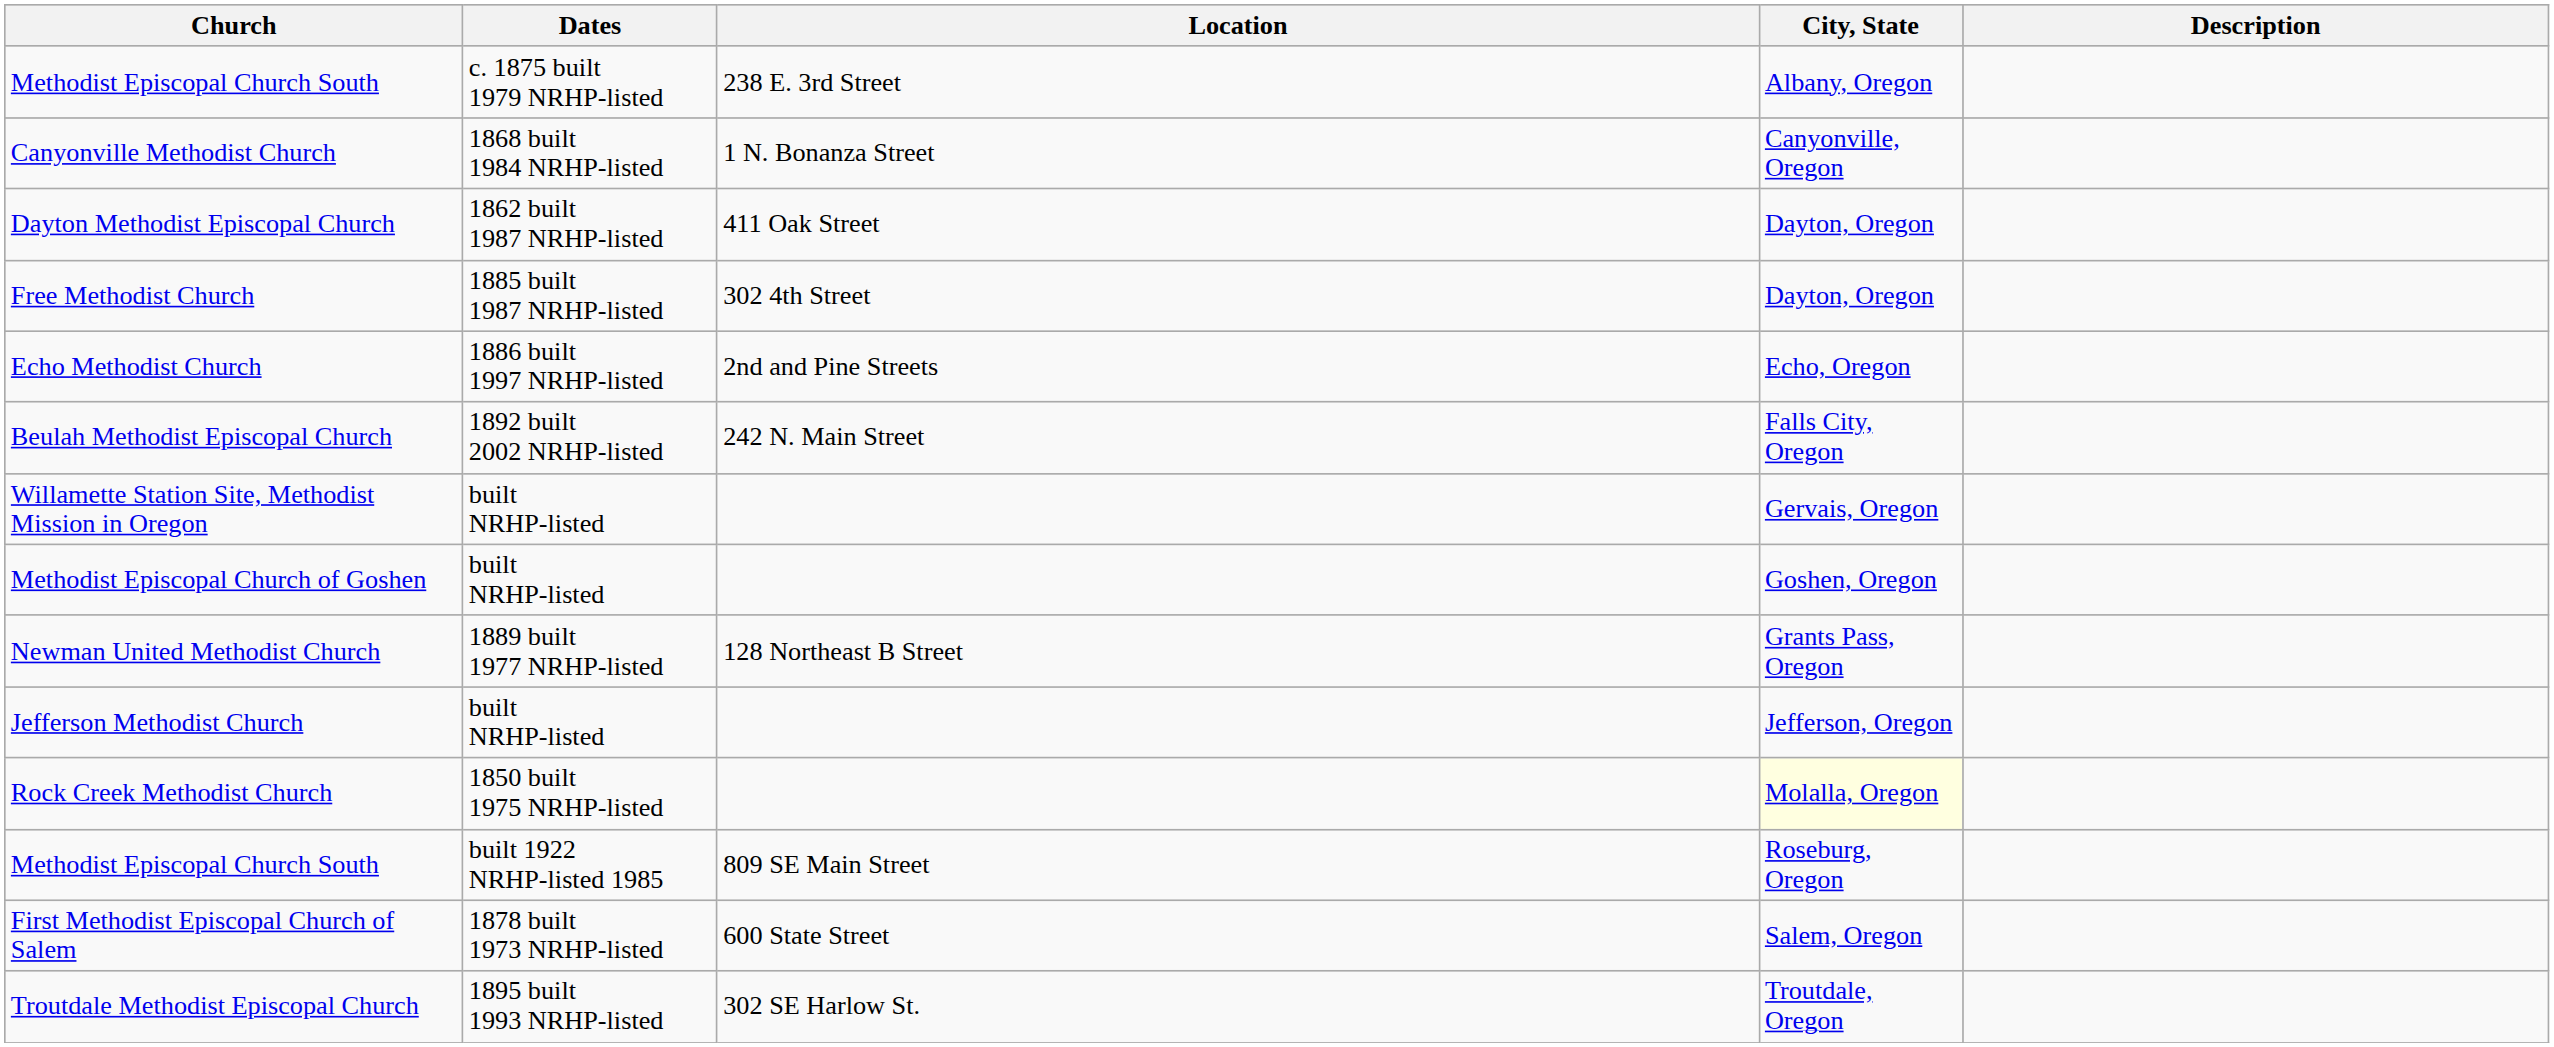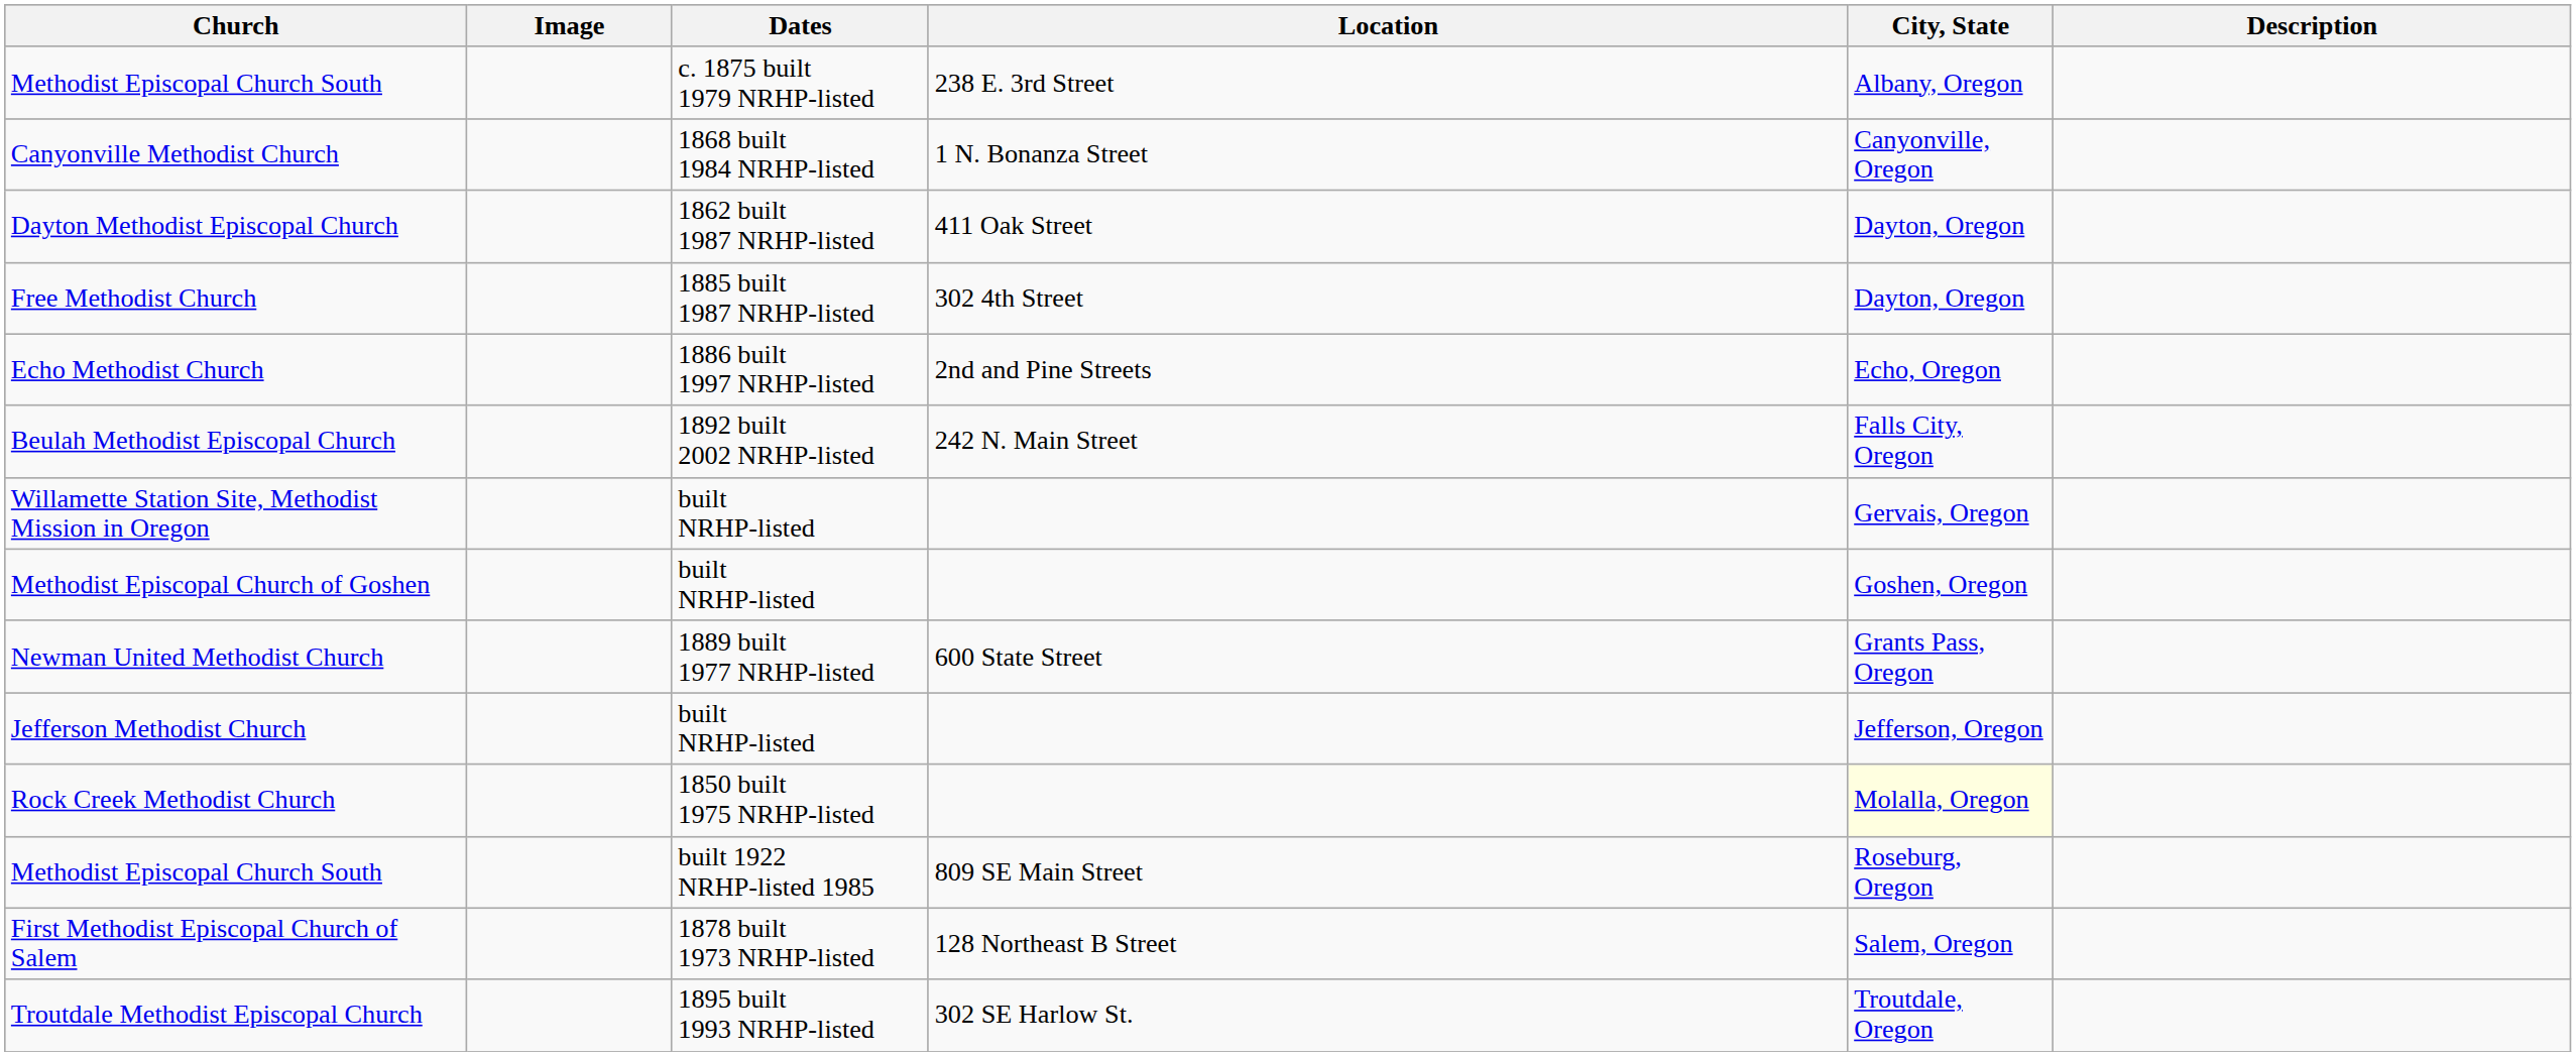 <table class="wikitable sortable" style="width:98%">
 <tr>
 <th style="width:18%;"><strong>Church</strong></th>
+<th style="width:8%;" class="unsortable"><strong>Image</strong></th>
 <th style="width:10%;"><strong>Dates</strong></th>
 <th><strong>Location</strong></th>
 <th style="width:8%;"><strong>City, State</strong></th>
 <th class="unsortable"><strong>Description</strong></th>
 </tr>
 <tr>
 <td><a href='#'>Methodist Episcopal Church South</a></td>
+<td></td>
 <td>c. 1875 built <br>1979 NRHP-listed</td>
 <td>238 E. 3rd Street<br><small></small></td>
 <td><a href='#'>Albany, Oregon</a></td>
 <td></td>
 </tr>
 <tr>
 <td><a href='#'>Canyonville Methodist Church</a></td>
+<td></td>
 <td>1868 built <br>1984 NRHP-listed</td>
 <td>1 N. Bonanza Street<br><small></small></td>
 <td><a href='#'>Canyonville, Oregon</a></td>
 <td></td>
 </tr>
 <tr>
 <td><a href='#'>Dayton Methodist Episcopal Church</a></td>
+<td></td>
 <td>1862 built <br>1987 NRHP-listed</td>
 <td>411 Oak Street<br><small></small></td>
 <td><a href='#'>Dayton, Oregon</a></td>
 <td></td>
 </tr>
 <tr>
 <td><a href='#'>Free Methodist Church</a></td>
+<td></td>
 <td>1885 built <br>1987 NRHP-listed</td>
 <td>302 4th Street</td>
 <td><a href='#'>Dayton, Oregon</a></td>
 <td></td>
 </tr>
 <tr>
 <td><a href='#'>Echo Methodist Church</a></td>
+<td></td>
 <td>1886 built <br>1997 NRHP-listed</td>
 <td>2nd and Pine Streets<br><small></small></td>
 <td><a href='#'>Echo, Oregon</a></td>
 <td></td>
 </tr>
 <tr>
 <td><a href='#'>Beulah Methodist Episcopal Church</a></td>
+<td></td>
 <td>1892 built <br>2002 NRHP-listed</td>
 <td>242 N. Main Street<br><small></small></td>
 <td><a href='#'>Falls City, Oregon</a></td>
 <td></td>
 </tr>
 <tr>
 <td><a href='#'>Willamette Station Site, Methodist Mission in Oregon</a></td>
+<td></td>
 <td>built<br> NRHP-listed</td>
 <td></td>
 <td><a href='#'>Gervais, Oregon</a></td>
 <td></td>
 </tr>
 <tr>
 <td><a href='#'>Methodist Episcopal Church of Goshen</a></td>
+<td></td>
 <td>built<br> NRHP-listed</td>
 <td></td>
 <td><a href='#'>Goshen, Oregon</a></td>
 <td></td>
 </tr>
 <tr>
 <td><a href='#'>Newman United Methodist Church</a></td>
+<td></td>
 <td>1889 built <br>1977 NRHP-listed</td>
-<td>128 Northeast B Street<br><small></small></td>
+<td>600 State Street<br><small></small></td>
 <td><a href='#'>Grants Pass, Oregon</a></td>
 <td></td>
 </tr>
 <tr>
 <td><a href='#'>Jefferson Methodist Church</a></td>
+<td></td>
 <td>built<br> NRHP-listed</td>
 <td></td>
 <td><a href='#'>Jefferson, Oregon</a></td>
 <td></td>
 </tr>
 <tr>
 <td><a href='#'>Rock Creek Methodist Church</a></td>
+<td></td>
 <td>1850 built <br>1975 NRHP-listed</td>
 <td></td>
 <td style="background: lightyellow;"><a href='#'>Molalla, Oregon</a></td>
 <td></td>
 </tr>
 <tr>
 <td><a href='#'>Methodist Episcopal Church South</a></td>
+<td></td>
 <td>built 1922<br> NRHP-listed 1985</td>
 <td>809 SE Main Street<br><small></small></td>
 <td><a href='#'>Roseburg, Oregon</a></td>
 <td></td>
 </tr>
 <tr>
 <td><a href='#'>First Methodist Episcopal Church of Salem</a></td>
+<td></td>
 <td>1878 built<br>1973 NRHP-listed</td>
-<td>600 State Street<br><small></small></td>
+<td>128 Northeast B Street<br><small></small></td>
 <td><a href='#'>Salem, Oregon</a></td>
 <td></td>
 </tr>
 <tr>
 <td><a href='#'>Troutdale Methodist Episcopal Church</a></td>
+<td></td>
 <td>1895 built <br>1993 NRHP-listed</td>
 <td>302 SE Harlow St.<br><small></small></td>
 <td><a href='#'>Troutdale, Oregon</a></td>
 <td></td>
 </tr>
 </table>
